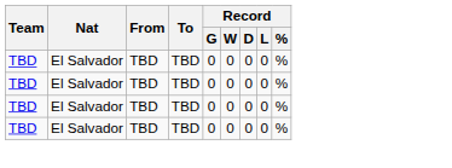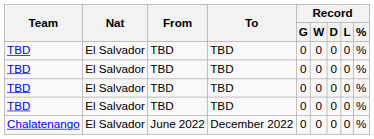 <table class="wikitable" style="text-align: center">
 <tr>
 <th rowspan="2">Team</th>
 <th rowspan="2">Nat</th>
 <th rowspan="2">From</th>
 <th rowspan="2">To</th>
 <th colspan="5">Record</th>
 </tr>
 <tr>
 <th>G</th>
 <th>W</th>
 <th>D</th>
 <th>L</th>
 <th>%</th>
 </tr>
 <tr>
 <td align=left><a href='#'>TBD</a></td>
 <td>El Salvador</td>
 <td align=left>TBD</td>
 <td align=left>TBD</td>
 <td>0</td>
 <td>0</td>
 <td>0</td>
 <td>0</td>
 <td>%</td>
 </tr>
 <tr>
 <td align=left><a href='#'>TBD</a></td>
 <td>El Salvador</td>
 <td align=left>TBD</td>
 <td align=left>TBD</td>
 <td>0</td>
 <td>0</td>
 <td>0</td>
 <td>0</td>
 <td>%</td>
 </tr>
 <tr>
 <td align=left><a href='#'>TBD</a></td>
 <td>El Salvador</td>
 <td align=left>TBD</td>
 <td align=left>TBD</td>
 <td>0</td>
 <td>0</td>
 <td>0</td>
 <td>0</td>
 <td>%</td>
 </tr>
 <tr>
 <td align=left><a href='#'>TBD</a></td>
 <td>El Salvador</td>
 <td align=left>TBD</td>
 <td align=left>TBD</td>
 <td>0</td>
 <td>0</td>
 <td>0</td>
 <td>0</td>
 <td>%</td>
 </tr>
+<tr>
+<td align=left><a href='#'>Chalatenango</a></td>
+<td>El Salvador</td>
+<td align=left>June 2022</td>
+<td align=left>December 2022</td>
+<td>0</td>
+<td>0</td>
+<td>0</td>
+<td>0</td>
+<td>%</td>
+</tr>
 </table>
